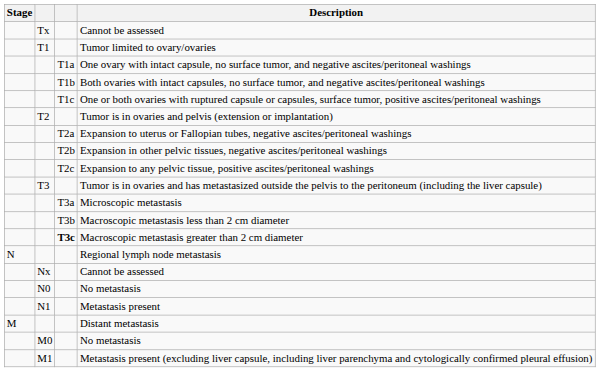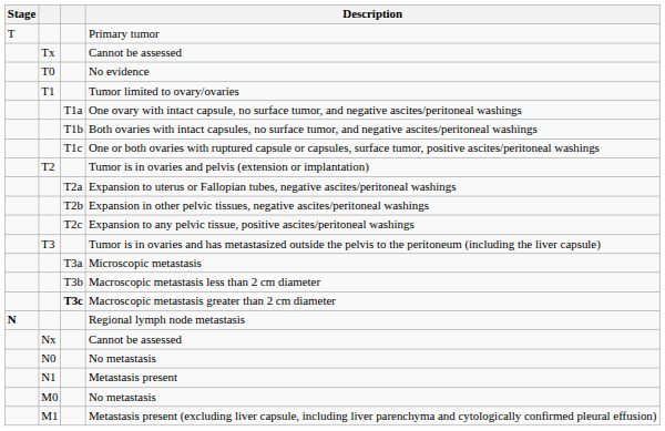 <table class="wikitable">
 <tr>
 <th>Stage</th>
 <th></th>
 <th></th>
 <th>Description</th>
 </tr>
 <tr>
+<td>T</td>
+<td></td>
+<td></td>
+<td>Primary tumor</td>
+</tr>
+<tr>
 <td></td>
 <td>Tx</td>
 <td></td>
 <td>Cannot be assessed</td>
+</tr>
+<tr>
+<td></td>
+<td>T0</td>
+<td></td>
+<td>No evidence</td>
 </tr>
 <tr>
 <td></td>
 <td>T1</td>
 <td></td>
 <td>Tumor limited to ovary/ovaries</td>
 </tr>
 <tr>
 <td></td>
 <td></td>
 <td>T1a</td>
 <td>One ovary with intact capsule, no surface tumor, and negative ascites/peritoneal washings</td>
 </tr>
 <tr>
 <td></td>
 <td></td>
 <td>T1b</td>
 <td>Both ovaries with intact capsules, no surface tumor, and negative ascites/peritoneal washings</td>
 </tr>
 <tr>
 <td></td>
 <td></td>
 <td>T1c</td>
 <td>One or both ovaries with ruptured capsule or capsules, surface tumor, positive ascites/peritoneal washings</td>
 </tr>
 <tr>
 <td></td>
 <td>T2</td>
 <td></td>
 <td>Tumor is in ovaries and pelvis (extension or implantation)</td>
 </tr>
 <tr>
 <td></td>
 <td></td>
 <td>T2a</td>
 <td>Expansion to uterus or Fallopian tubes, negative ascites/peritoneal washings</td>
 </tr>
 <tr>
 <td></td>
 <td></td>
 <td>T2b</td>
 <td>Expansion in other pelvic tissues, negative ascites/peritoneal washings</td>
 </tr>
 <tr>
 <td></td>
 <td></td>
 <td>T2c</td>
 <td>Expansion to any pelvic tissue, positive ascites/peritoneal washings</td>
 </tr>
 <tr>
 <td></td>
 <td>T3</td>
 <td></td>
 <td>Tumor is in ovaries and has metastasized outside the pelvis to the peritoneum (including the liver capsule)</td>
 </tr>
 <tr>
 <td></td>
 <td></td>
 <td>T3a</td>
 <td>Microscopic metastasis</td>
 </tr>
 <tr>
 <td></td>
 <td></td>
 <td>T3b</td>
 <td>Macroscopic metastasis less than 2 cm diameter</td>
 </tr>
 <tr>
 <td></td>
 <td></td>
 <td><strong>T3c</strong></td>
 <td>Macroscopic metastasis greater than 2 cm diameter</td>
 </tr>
 <tr>
-<td>N</td>
+<td><strong>N</strong></td>
 <td></td>
 <td></td>
 <td>Regional lymph node metastasis</td>
 </tr>
 <tr>
 <td></td>
 <td>Nx</td>
 <td></td>
 <td>Cannot be assessed</td>
 </tr>
 <tr>
 <td></td>
 <td>N0</td>
 <td></td>
 <td>No metastasis</td>
 </tr>
 <tr>
 <td></td>
 <td>N1</td>
 <td></td>
 <td>Metastasis present</td>
 </tr>
 <tr>
-<td>M</td>
-<td></td>
-<td></td>
-<td>Distant metastasis</td>
-</tr>
-<tr>
 <td></td>
 <td>M0</td>
 <td></td>
 <td>No metastasis</td>
 </tr>
 <tr>
 <td></td>
 <td>M1</td>
 <td></td>
 <td>Metastasis present (excluding liver capsule, including liver parenchyma and cytologically confirmed pleural effusion)</td>
 </tr>
 </table>
